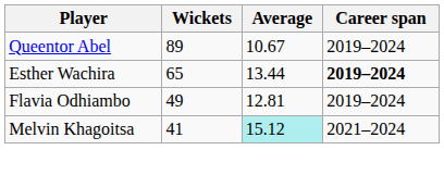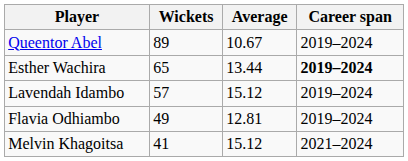 <table class="wikitable"  style="width: 400px;">
 <tr bgcolor=#bdb76b>
 <th>Player</th>
 <th>Wickets</th>
 <th>Average</th>
 <th>Career span</th>
 </tr>
 <tr>
 <td><a href='#'>Queentor Abel</a></td>
 <td>89</td>
 <td>10.67</td>
 <td>2019–2024</td>
 </tr>
 <tr>
 <td>Esther Wachira</td>
 <td>65</td>
 <td>13.44</td>
 <td><strong>2019–2024</strong></td>
 </tr>
 <tr>
+<td>Lavendah Idambo</td>
+<td>57</td>
+<td>15.12</td>
+<td>2019–2024</td>
+</tr>
+<tr>
 <td>Flavia Odhiambo</td>
 <td>49</td>
 <td>12.81</td>
 <td>2019–2024</td>
 </tr>
 <tr>
 <td>Melvin Khagoitsa</td>
 <td>41</td>
-<td style="background: paleturquoise;">15.12</td>
+<td>15.12</td>
 <td>2021–2024</td>
 </tr>
 </table>
